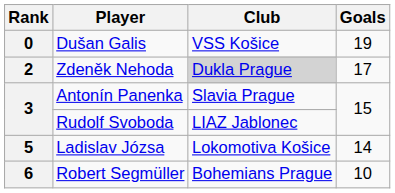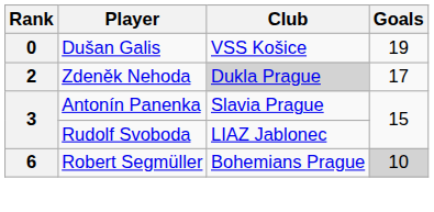 <table class="wikitable" style="text-align:center">
 <tr>
 <th>Rank</th>
 <th>Player</th>
 <th>Club</th>
 <th>Goals</th>
 </tr>
 <tr>
 <th>0</th>
 <td align="left"> <a href='#'>Dušan Galis</a></td>
 <td align="left"><a href='#'>VSS Košice</a></td>
 <td>19</td>
 </tr>
 <tr>
 <th>2</th>
 <td align="left"> <a href='#'>Zdeněk Nehoda</a></td>
 <td align="left" style="background: lightgrey;"><a href='#'>Dukla Prague</a></td>
 <td>17</td>
 </tr>
 <tr>
 <th rowspan="2">3</th>
 <td align="left"> <a href='#'>Antonín Panenka</a></td>
 <td align="left"><a href='#'>Slavia Prague</a></td>
 <td rowspan="2">15</td>
 </tr>
 <tr>
 <td align="left"> <a href='#'>Rudolf Svoboda</a></td>
 <td align="left"><a href='#'>LIAZ Jablonec</a></td>
 </tr>
 <tr>
-<th>5</th>
-<td align="left"> <a href='#'>Ladislav Józsa</a></td>
-<td align="left"><a href='#'>Lokomotiva Košice</a></td>
-<td>14</td>
-</tr>
-<tr>
 <th>6</th>
 <td align="left"> <a href='#'>Robert Segmüller</a></td>
 <td align="left"><a href='#'>Bohemians Prague</a></td>
-<td>10</td>
+<td style="background: lightgrey;">10</td>
 </tr>
 </table>
